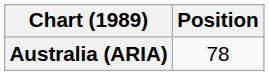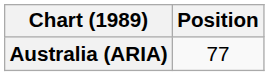 <table class="wikitable plainrowheaders" style="text-align:center">
 <tr>
 <th scope="col">Chart (1989)</th>
 <th scope="col">Position</th>
 </tr>
 <tr>
 <th scope="row">Australia (ARIA)</th>
-<td>78</td>
+<td>77</td>
 </tr>
 </table>
